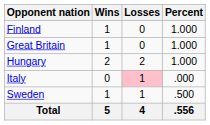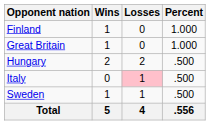 <table class=wikitable>
 <tr>
 <th>Opponent nation</th>
 <th>Wins</th>
 <th>Losses</th>
 <th>Percent</th>
 </tr>
 <tr align=center>
 <td align=left><a href='#'>Finland</a></td>
 <td>1</td>
 <td>0</td>
 <td>1.000</td>
 </tr>
 <tr align=center>
 <td align=left><a href='#'>Great Britain</a></td>
 <td>1</td>
 <td>0</td>
 <td>1.000</td>
 </tr>
 <tr align=center>
 <td align=left><a href='#'>Hungary</a></td>
 <td>2</td>
 <td>2</td>
-<td>1.000</td>
+<td>.500</td>
 </tr>
 <tr align=center>
 <td align=left><a href='#'>Italy</a></td>
 <td>0</td>
 <td style="background: pink;">1</td>
-<td>.000</td>
+<td>.500</td>
 </tr>
 <tr align=center>
 <td align=left><a href='#'>Sweden</a></td>
 <td>1</td>
 <td>1</td>
 <td>.500</td>
 </tr>
 <tr>
 <th>Total</th>
 <th>5</th>
 <th>4</th>
 <th>.556</th>
 </tr>
 </table>
